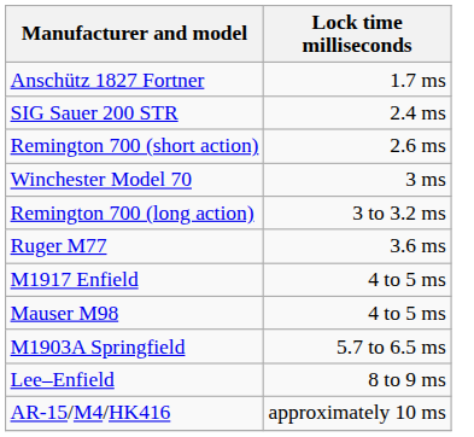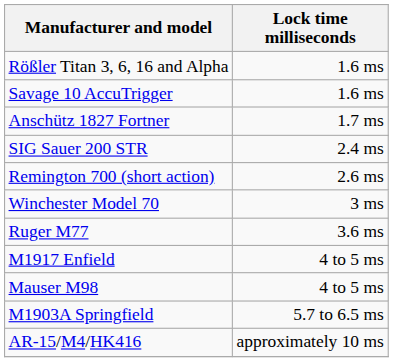 <table class="wikitable sortable">
 <tr>
 <th>Manufacturer and model</th>
 <th>Lock time<br>milliseconds</th>
+</tr>
+<tr>
+<td><a href='#'>Rößler</a> Titan 3, 6, 16 and Alpha</td>
+<td style="text-align: right;">1.6 ms</td>
+</tr>
+<tr>
+<td><a href='#'>Savage 10 AccuTrigger</a></td>
+<td style="text-align: right;">1.6 ms</td>
 </tr>
 <tr>
 <td><a href='#'>Anschütz 1827 Fortner</a></td>
 <td style="text-align: right;">1.7 ms</td>
 </tr>
 <tr>
 <td><a href='#'>SIG Sauer 200 STR</a></td>
 <td style="text-align: right;">2.4 ms</td>
 </tr>
 <tr>
 <td><a href='#'>Remington 700 (short action)</a></td>
 <td style="text-align: right;">2.6 ms</td>
 </tr>
 <tr>
 <td><a href='#'>Winchester Model 70</a></td>
 <td style="text-align: right;">3 ms</td>
 </tr>
 <tr>
-<td><a href='#'>Remington 700 (long action)</a></td>
-<td style="text-align: right;">3 to 3.2 ms</td>
-</tr>
-<tr>
 <td><a href='#'>Ruger M77</a></td>
 <td style="text-align: right;">3.6 ms</td>
 </tr>
 <tr>
 <td><a href='#'>M1917 Enfield</a></td>
 <td style="text-align: right;">4 to 5 ms</td>
 </tr>
 <tr>
 <td><a href='#'>Mauser M98</a></td>
 <td style="text-align: right;">4 to 5 ms</td>
 </tr>
 <tr>
 <td><a href='#'>M1903A Springfield</a></td>
 <td style="text-align: right;">5.7 to 6.5 ms</td>
 </tr>
 <tr>
-<td><a href='#'>Lee–Enfield</a></td>
-<td style="text-align: right;">8 to 9 ms</td>
-</tr>
-<tr>
 <td><a href='#'>AR-15</a>/<a href='#'>M4</a>/<a href='#'>HK416</a></td>
 <td style="text-align: right;">approximately 10 ms</td>
 </tr>
 <tr>
 </tr>
 </table>
